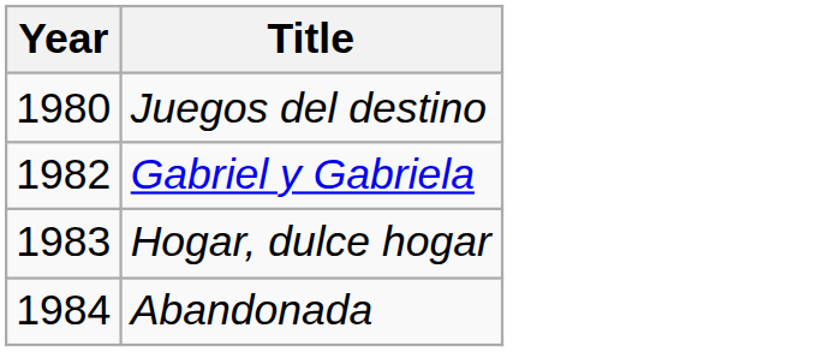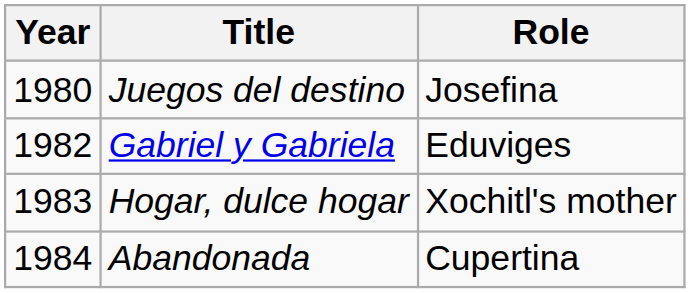 <table class="wikitable">
 <tr>
 <th>Year</th>
 <th>Title</th>
+<th>Role</th>
 </tr>
 <tr>
 <td>1980</td>
 <td><em>Juegos del destino</em></td>
+<td>Josefina</td>
 </tr>
 <tr>
 <td>1982</td>
 <td><em><a href='#'>Gabriel y Gabriela</a></em></td>
+<td>Eduviges</td>
 </tr>
 <tr>
 <td>1983</td>
 <td><em>Hogar, dulce hogar</em></td>
+<td>Xochitl's mother</td>
 </tr>
 <tr>
 <td>1984</td>
 <td><em>Abandonada</em></td>
+<td>Cupertina</td>
 </tr>
 </table>
